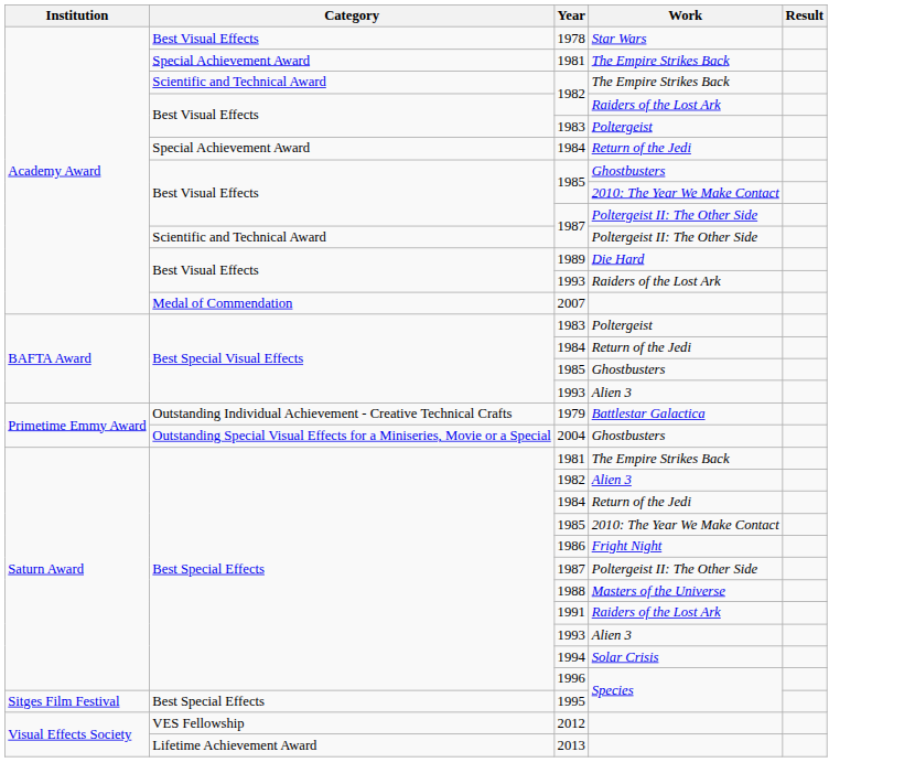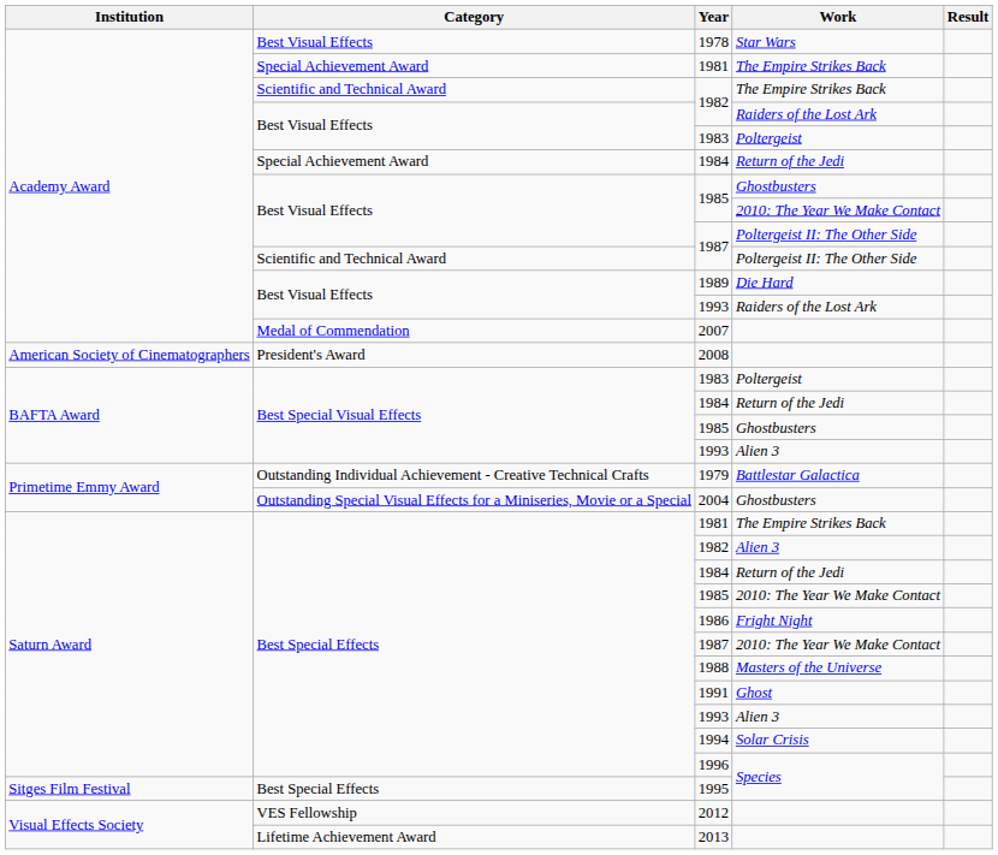 <table class="wikitable">
 <tr>
 <th>Institution</th>
 <th>Category</th>
 <th>Year</th>
 <th>Work</th>
 <th>Result</th>
 </tr>
 <tr>
 <td rowspan="13"><a href='#'>Academy Award</a></td>
 <td><a href='#'>Best Visual Effects</a></td>
 <td>1978</td>
 <td><a href='#'><em>Star Wars</em></a></td>
 <td></td>
 </tr>
 <tr>
 <td><a href='#'>Special Achievement Award</a></td>
 <td>1981</td>
 <td><em><a href='#'>The Empire Strikes Back</a></em></td>
 <td></td>
 </tr>
 <tr>
 <td><a href='#'>Scientific and Technical Award</a></td>
 <td rowspan="2">1982</td>
 <td><em>The Empire Strikes Back</em></td>
 <td></td>
 </tr>
 <tr>
 <td rowspan="2">Best Visual Effects</td>
 <td><em><a href='#'>Raiders of the Lost Ark</a></em></td>
 <td></td>
 </tr>
 <tr>
 <td>1983</td>
 <td><a href='#'><em>Poltergeist</em></a></td>
 <td></td>
 </tr>
 <tr>
 <td>Special Achievement Award</td>
 <td>1984</td>
 <td><em><a href='#'>Return of the Jedi</a></em></td>
 <td></td>
 </tr>
 <tr>
 <td rowspan="3">Best Visual Effects</td>
 <td rowspan="2">1985</td>
 <td><em><a href='#'>Ghostbusters</a></em></td>
 <td></td>
 </tr>
 <tr>
 <td><em><a href='#'>2010: The Year We Make Contact</a></em></td>
 <td></td>
 </tr>
 <tr>
 <td rowspan="2">1987</td>
 <td><em><a href='#'>Poltergeist II: The Other Side</a></em></td>
 <td></td>
 </tr>
 <tr>
 <td>Scientific and Technical Award</td>
 <td><em>Poltergeist II: The Other Side</em></td>
 <td></td>
 </tr>
 <tr>
 <td rowspan="2">Best Visual Effects</td>
 <td>1989</td>
 <td><em><a href='#'>Die Hard</a></em></td>
 <td></td>
 </tr>
 <tr>
 <td>1993</td>
 <td><em>Raiders of the Lost Ark</em></td>
 <td></td>
 </tr>
 <tr>
 <td><a href='#'>Medal of Commendation</a></td>
 <td>2007</td>
 <td></td>
 <td></td>
 </tr>
 <tr>
+<td><a href='#'>American Society of Cinematographers</a></td>
+<td>President's Award</td>
+<td>2008</td>
+<td></td>
+<td></td>
+</tr>
+<tr>
 <td rowspan="4"><a href='#'>BAFTA Award</a></td>
 <td rowspan="4"><a href='#'>Best Special Visual Effects</a></td>
 <td>1983</td>
 <td><em>Poltergeist</em></td>
 <td></td>
 </tr>
 <tr>
 <td>1984</td>
 <td><em>Return of the Jedi</em></td>
 <td></td>
 </tr>
 <tr>
 <td>1985</td>
 <td><em>Ghostbusters</em></td>
 <td></td>
 </tr>
 <tr>
 <td>1993</td>
 <td><em>Alien 3</em></td>
 <td></td>
 </tr>
 <tr>
 <td rowspan="2"><a href='#'>Primetime Emmy Award</a></td>
 <td>Outstanding Individual Achievement - Creative Technical Crafts</td>
 <td>1979</td>
 <td><a href='#'><em>Battlestar Galactica</em></a> </td>
 <td></td>
 </tr>
 <tr>
 <td><a href='#'>Outstanding Special Visual Effects for a Miniseries, Movie or a Special</a></td>
 <td>2004</td>
 <td><em>Ghostbusters</em></td>
 <td></td>
 </tr>
 <tr>
 <td rowspan="11"><a href='#'>Saturn Award</a></td>
 <td rowspan="11"><a href='#'>Best Special Effects</a></td>
 <td>1981</td>
 <td><em>The Empire Strikes Back</em></td>
 <td></td>
 </tr>
 <tr>
 <td>1982</td>
 <td><em><a href='#'>Alien 3</a></em></td>
 <td></td>
 </tr>
 <tr>
 <td>1984</td>
 <td><em>Return of the Jedi</em></td>
 <td></td>
 </tr>
 <tr>
 <td>1985</td>
 <td><em>2010: The Year We Make Contact</em></td>
 <td></td>
 </tr>
 <tr>
 <td>1986</td>
 <td><em><a href='#'>Fright Night</a></em></td>
 <td></td>
 </tr>
 <tr>
 <td>1987</td>
-<td><em>Poltergeist II: The Other Side</em></td>
+<td><em>2010: The Year We Make Contact</em></td>
 <td></td>
 </tr>
 <tr>
 <td>1988</td>
 <td><a href='#'><em>Masters of the Universe</em></a></td>
 <td></td>
 </tr>
 <tr>
 <td>1991</td>
-<td><em><a href='#'>Raiders of the Lost Ark</a></em></td>
+<td><a href='#'><em>Ghost</em></a></td>
 <td></td>
 </tr>
 <tr>
 <td>1993</td>
 <td><em>Alien 3</em></td>
 <td></td>
 </tr>
 <tr>
 <td>1994</td>
 <td><a href='#'><em>Solar Crisis</em></a></td>
 <td></td>
 </tr>
 <tr>
 <td>1996</td>
 <td rowspan="2"><a href='#'><em>Species</em></a></td>
 <td></td>
 </tr>
 <tr>
 <td><a href='#'>Sitges Film Festival</a></td>
 <td>Best Special Effects</td>
 <td>1995</td>
 <td></td>
 </tr>
 <tr>
 <td rowspan="2"><a href='#'>Visual Effects Society</a></td>
 <td>VES Fellowship</td>
 <td>2012</td>
 <td></td>
 <td></td>
 </tr>
 <tr>
 <td>Lifetime Achievement Award</td>
 <td>2013</td>
 <td></td>
 <td></td>
 </tr>
 </table>
